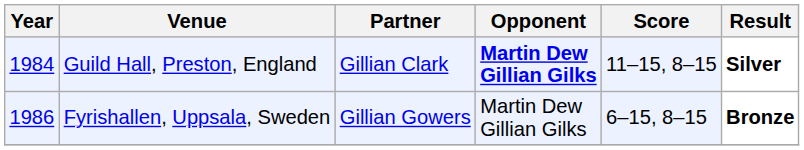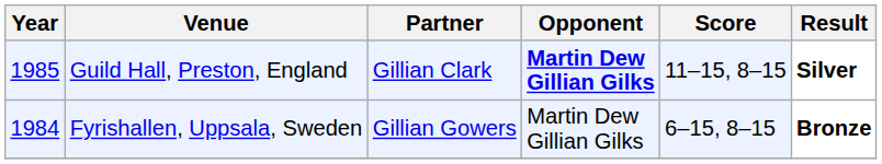 <table class="sortable wikitable" style="font-size: 90%;">
 <tr>
 <th>Year</th>
 <th>Venue</th>
 <th>Partner</th>
 <th>Opponent</th>
 <th>Score</th>
 <th>Result</th>
 </tr>
 <tr style="background:#ECF2FF">
-<td align="center"><a href='#'>1984</a></td>
+<td align="center"><a href='#'>1985</a></td>
 <td align="left"><a href='#'>Guild Hall</a>, <a href='#'>Preston</a>, England</td>
 <td align="left"> <a href='#'>Gillian Clark</a></td>
 <td align="left"><strong> <a href='#'>Martin Dew</a><br> <a href='#'>Gillian Gilks</a></strong></td>
 <td align="left">11–15, 8–15</td>
 <td style="text-align:left; background:white"> <strong>Silver</strong></td>
 </tr>
 <tr style="background:#ECF2FF">
-<td align="center"><a href='#'>1986</a></td>
+<td align="center"><a href='#'>1984</a></td>
 <td align="left"><a href='#'>Fyrishallen</a>, <a href='#'>Uppsala</a>, Sweden</td>
 <td align="left"> <a href='#'>Gillian Gowers</a></td>
 <td align="left"> Martin Dew<br> Gillian Gilks</td>
 <td align="left">6–15, 8–15</td>
 <td style="text-align:left; background:white"> <strong>Bronze</strong></td>
 </tr>
 <tr style="background:#ECF2FF">
 </tr>
 </table>
